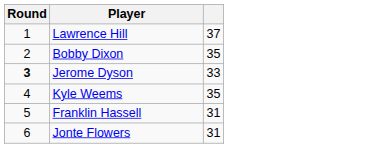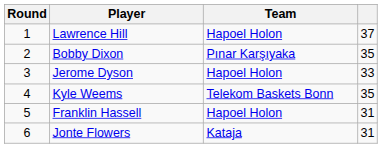 <table class="wikitable sortable">
 <tr>
 <th>Round</th>
 <th width=190>Player</th>
+<th width=190>Team</th>
 <th><a href='#'></a></th>
 </tr>
 <tr>
 <td align="center">1</td>
 <td> <a href='#'>Lawrence Hill</a></td>
+<td> <a href='#'>Hapoel Holon</a></td>
 <td align="center">37</td>
 </tr>
 <tr>
 <td align="center">2</td>
 <td> <a href='#'>Bobby Dixon</a></td>
+<td> <a href='#'>Pınar Karşıyaka</a></td>
 <td align="center">35</td>
 </tr>
 <tr>
-<td align="center"><strong>3</strong></td>
+<td align="center">3</td>
 <td> <a href='#'>Jerome Dyson</a></td>
+<td> <a href='#'>Hapoel Holon</a></td>
 <td align="center">33</td>
 </tr>
 <tr>
 <td align="center">4</td>
 <td> <a href='#'>Kyle Weems</a></td>
+<td> <a href='#'>Telekom Baskets Bonn</a></td>
 <td align="center">35</td>
 </tr>
 <tr>
 <td align="center">5</td>
 <td> <a href='#'>Franklin Hassell</a></td>
+<td> <a href='#'>Hapoel Holon</a></td>
 <td align="center">31</td>
 </tr>
 <tr>
 <td align="center">6</td>
 <td> <a href='#'>Jonte Flowers</a></td>
+<td> <a href='#'> Kataja</a></td>
 <td align="center">31</td>
 </tr>
 </table>
